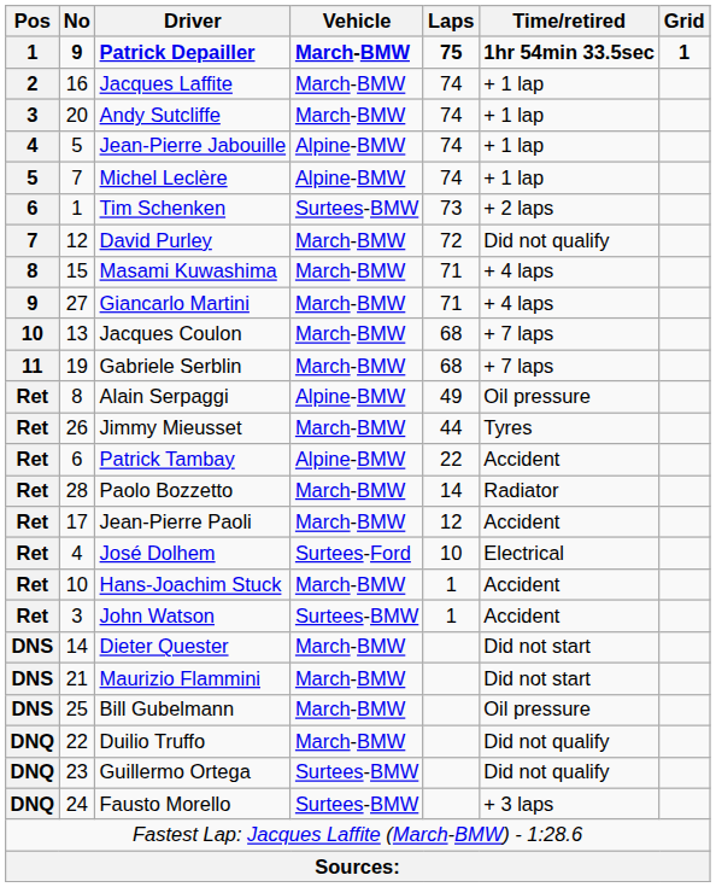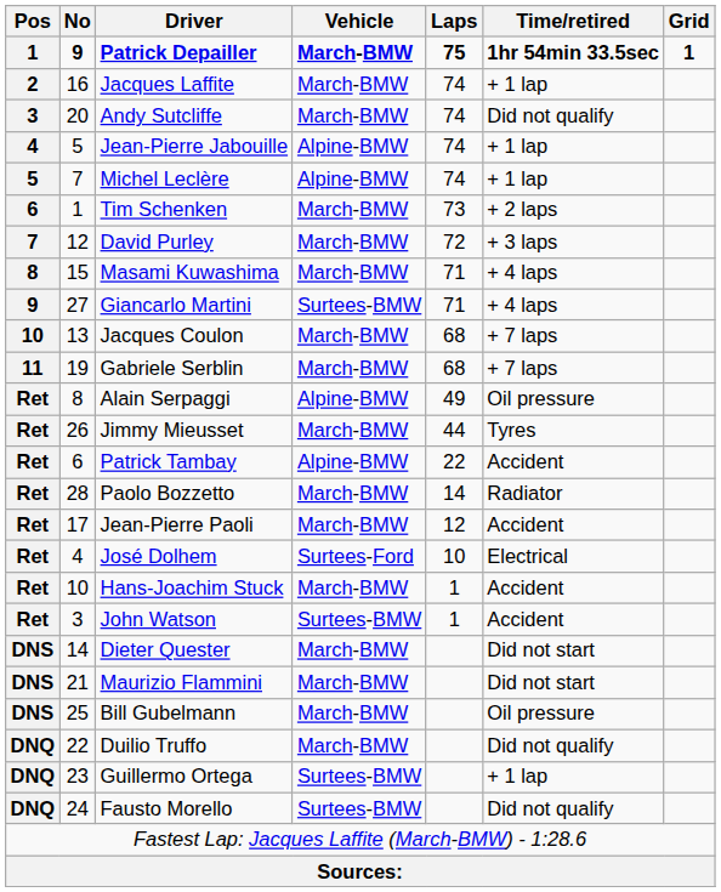 <table class="wikitable" style="font-size: 85%;">
 <tr>
 <th>Pos</th>
 <th>No</th>
 <th>Driver</th>
 <th>Vehicle</th>
 <th>Laps</th>
 <th>Time/retired</th>
 <th>Grid</th>
 </tr>
 <tr>
 <th>1</th>
 <td align="center"><strong>9</strong></td>
 <td> <strong><a href='#'>Patrick Depailler</a></strong></td>
 <td><strong><a href='#'>March</a>-<a href='#'>BMW</a></strong></td>
 <td align="center"><strong>75</strong></td>
 <td><strong>1hr 54min 33.5sec</strong></td>
 <td align="center"><strong>1</strong></td>
 </tr>
 <tr>
 <th>2</th>
 <td align="center">16</td>
 <td> <a href='#'>Jacques Laffite</a></td>
 <td><a href='#'>March</a>-<a href='#'>BMW</a></td>
 <td align="center">74</td>
 <td>+ 1 lap</td>
 <td align="center"></td>
 </tr>
 <tr>
 <th>3</th>
 <td align="center">20</td>
 <td> <a href='#'>Andy Sutcliffe</a></td>
 <td><a href='#'>March</a>-<a href='#'>BMW</a></td>
 <td align="center">74</td>
-<td>+ 1 lap</td>
+<td>Did not qualify</td>
 <td align="center"></td>
 </tr>
 <tr>
 <th>4</th>
 <td align="center">5</td>
 <td> <a href='#'>Jean-Pierre Jabouille</a></td>
 <td><a href='#'>Alpine</a>-<a href='#'>BMW</a></td>
 <td align="center">74</td>
 <td>+ 1 lap</td>
 <td align="center"></td>
 </tr>
 <tr>
 <th>5</th>
 <td align="center">7</td>
 <td> <a href='#'>Michel Leclère</a></td>
 <td><a href='#'>Alpine</a>-<a href='#'>BMW</a></td>
 <td align="center">74</td>
 <td>+ 1 lap</td>
 <td align="center"></td>
 </tr>
 <tr>
 <th>6</th>
 <td align="center">1</td>
 <td> <a href='#'>Tim Schenken</a></td>
-<td><a href='#'>Surtees</a>-<a href='#'>BMW</a></td>
+<td><a href='#'>March</a>-<a href='#'>BMW</a></td>
 <td align="center">73</td>
 <td>+ 2 laps</td>
 <td align="center"></td>
 </tr>
 <tr>
 <th>7</th>
 <td align="center">12</td>
 <td> <a href='#'>David Purley</a></td>
 <td><a href='#'>March</a>-<a href='#'>BMW</a></td>
 <td align="center">72</td>
-<td>Did not qualify</td>
+<td>+ 3 laps</td>
 <td align="center"></td>
 </tr>
 <tr>
 <th>8</th>
 <td align="center">15</td>
 <td> <a href='#'>Masami Kuwashima</a></td>
 <td><a href='#'>March</a>-<a href='#'>BMW</a></td>
 <td align="center">71</td>
 <td>+ 4 laps</td>
 <td align="center"></td>
 </tr>
 <tr>
 <th>9</th>
 <td align="center">27</td>
 <td> <a href='#'>Giancarlo Martini</a></td>
-<td><a href='#'>March</a>-<a href='#'>BMW</a></td>
+<td><a href='#'>Surtees</a>-<a href='#'>BMW</a></td>
 <td align="center">71</td>
 <td>+ 4 laps</td>
 <td align="center"></td>
 </tr>
 <tr>
 <th>10</th>
 <td align="center">13</td>
 <td> Jacques Coulon</td>
 <td><a href='#'>March</a>-<a href='#'>BMW</a></td>
 <td align="center">68</td>
 <td>+ 7 laps</td>
 <td align="center"></td>
 </tr>
 <tr>
 <th>11</th>
 <td align="center">19</td>
 <td> Gabriele Serblin</td>
 <td><a href='#'>March</a>-<a href='#'>BMW</a></td>
 <td align="center">68</td>
 <td>+ 7 laps</td>
 <td align="center"></td>
 </tr>
 <tr>
 <th>Ret</th>
 <td align="center">8</td>
 <td> Alain Serpaggi</td>
 <td><a href='#'>Alpine</a>-<a href='#'>BMW</a></td>
 <td align="center">49</td>
 <td>Oil pressure</td>
 <td align="center"></td>
 </tr>
 <tr>
 <th>Ret</th>
 <td align="center">26</td>
 <td> Jimmy Mieusset</td>
 <td><a href='#'>March</a>-<a href='#'>BMW</a></td>
 <td align="center">44</td>
 <td>Tyres</td>
 <td align="center"></td>
 </tr>
 <tr>
 <th>Ret</th>
 <td align="center">6</td>
 <td> <a href='#'>Patrick Tambay</a></td>
 <td><a href='#'>Alpine</a>-<a href='#'>BMW</a></td>
 <td align="center">22</td>
 <td>Accident</td>
 <td align="center"></td>
 </tr>
 <tr>
 <th>Ret</th>
 <td align="center">28</td>
 <td> Paolo Bozzetto</td>
 <td><a href='#'>March</a>-<a href='#'>BMW</a></td>
 <td align="center">14</td>
 <td>Radiator</td>
 <td align="center"></td>
 </tr>
 <tr>
 <th>Ret</th>
 <td align="center">17</td>
 <td> Jean-Pierre Paoli</td>
 <td><a href='#'>March</a>-<a href='#'>BMW</a></td>
 <td align="center">12</td>
 <td>Accident</td>
 <td align="center"></td>
 </tr>
 <tr>
 <th>Ret</th>
 <td align="center">4</td>
 <td> <a href='#'>José Dolhem</a></td>
 <td><a href='#'>Surtees</a>-<a href='#'>Ford</a></td>
 <td align="center">10</td>
 <td>Electrical</td>
 <td align="center"></td>
 </tr>
 <tr>
 <th>Ret</th>
 <td align="center">10</td>
 <td> <a href='#'>Hans-Joachim Stuck</a></td>
 <td><a href='#'>March</a>-<a href='#'>BMW</a></td>
 <td align="center">1</td>
 <td>Accident</td>
 <td align="center"></td>
 </tr>
 <tr>
 <th>Ret</th>
 <td align="center">3</td>
 <td> <a href='#'>John Watson</a></td>
 <td><a href='#'>Surtees</a>-<a href='#'>BMW</a></td>
 <td align="center">1</td>
 <td>Accident</td>
 <td align="center"></td>
 </tr>
 <tr>
 <th>DNS</th>
 <td align="center">14</td>
 <td> <a href='#'>Dieter Quester</a></td>
 <td><a href='#'>March</a>-<a href='#'>BMW</a></td>
 <td></td>
 <td>Did not start</td>
 <td></td>
 </tr>
 <tr>
 <th>DNS</th>
 <td align="center">21</td>
 <td> <a href='#'>Maurizio Flammini</a></td>
 <td><a href='#'>March</a>-<a href='#'>BMW</a></td>
 <td></td>
 <td>Did not start</td>
 <td></td>
 </tr>
 <tr>
 <th>DNS</th>
 <td align="center">25</td>
 <td> Bill Gubelmann</td>
 <td><a href='#'>March</a>-<a href='#'>BMW</a></td>
 <td></td>
 <td>Oil pressure</td>
 <td></td>
 </tr>
 <tr>
 <th>DNQ</th>
 <td align="center">22</td>
 <td> Duilio Truffo</td>
 <td><a href='#'>March</a>-<a href='#'>BMW</a></td>
 <td></td>
 <td>Did not qualify</td>
 <td></td>
 </tr>
 <tr>
 <th>DNQ</th>
 <td align="center">23</td>
 <td> Guillermo Ortega</td>
 <td><a href='#'>Surtees</a>-<a href='#'>BMW</a></td>
 <td></td>
-<td>Did not qualify</td>
+<td>+ 1 lap</td>
 <td></td>
 </tr>
 <tr>
 <th>DNQ</th>
 <td align="center">24</td>
 <td> Fausto Morello</td>
 <td><a href='#'>Surtees</a>-<a href='#'>BMW</a></td>
 <td></td>
-<td>+ 3 laps</td>
+<td>Did not qualify</td>
 <td></td>
 </tr>
 <tr>
 <td colspan="8" align="center"><em>Fastest Lap: <a href='#'>Jacques Laffite</a> (<a href='#'>March</a>-<a href='#'>BMW</a>) - 1:28.6</em></td>
 </tr>
 <tr>
 <th colspan="8">Sources:</th>
 </tr>
 <tr>
 </tr>
 </table>
